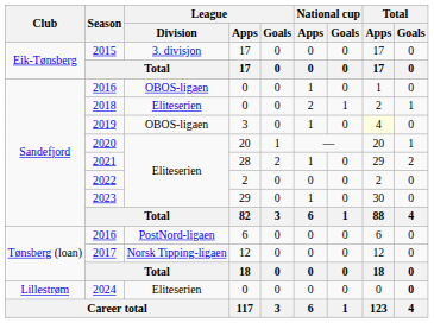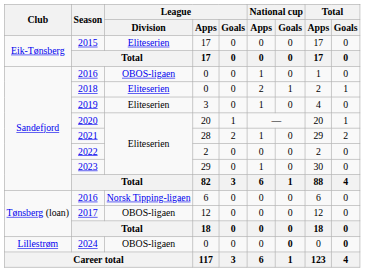 <table class="wikitable" style="text-align: center;">
 <tr>
 <th rowspan="2">Club</th>
 <th rowspan="2">Season</th>
 <th colspan="3">League</th>
 <th colspan="2">National cup</th>
 <th colspan="2">Total</th>
 </tr>
 <tr>
 <th>Division</th>
 <th>Apps</th>
 <th>Goals</th>
 <th>Apps</th>
 <th>Goals</th>
 <th>Apps</th>
 <th>Goals</th>
 </tr>
 <tr>
 <td rowspan="2"><a href='#'>Eik-Tønsberg</a></td>
 <td><a href='#'>2015</a></td>
-<td><a href='#'>3. divisjon</a></td>
+<td><a href='#'>Eliteserien</a></td>
 <td>17</td>
 <td>0</td>
 <td>0</td>
 <td>0</td>
 <td>17</td>
 <td>0</td>
 </tr>
 <tr>
 <th colspan="2">Total</th>
 <th>17</th>
 <th>0</th>
 <th>0</th>
 <th>0</th>
 <th>17</th>
 <th>0</th>
 </tr>
 <tr>
 <td rowspan="8"><a href='#'>Sandefjord</a></td>
 <td><a href='#'>2016</a></td>
 <td><a href='#'>OBOS-ligaen</a></td>
 <td>0</td>
 <td>0</td>
 <td>1</td>
 <td>0</td>
 <td>1</td>
 <td>0</td>
 </tr>
 <tr>
 <td><a href='#'>2018</a></td>
 <td><a href='#'>Eliteserien</a></td>
 <td>0</td>
 <td>0</td>
 <td>2</td>
 <td>1</td>
 <td>2</td>
 <td>1</td>
 </tr>
 <tr>
 <td><a href='#'>2019</a></td>
-<td>OBOS-ligaen</td>
+<td>Eliteserien</td>
 <td>3</td>
 <td>0</td>
 <td>1</td>
 <td>0</td>
-<td style="background: lightyellow;">4</td>
+<td>4</td>
 <td>0</td>
 </tr>
 <tr>
 <td><a href='#'>2020</a></td>
 <td rowspan="4">Eliteserien</td>
 <td>20</td>
 <td>1</td>
 <td colspan="2">—</td>
 <td>20</td>
 <td>1</td>
 </tr>
 <tr>
 <td><a href='#'>2021</a></td>
 <td>28</td>
 <td>2</td>
 <td>1</td>
 <td>0</td>
 <td>29</td>
 <td>2</td>
 </tr>
 <tr>
 <td><a href='#'>2022</a></td>
 <td>2</td>
 <td>0</td>
 <td>0</td>
 <td>0</td>
 <td>2</td>
 <td>0</td>
 </tr>
 <tr>
 <td><a href='#'>2023</a></td>
 <td>29</td>
 <td>0</td>
 <td>1</td>
 <td>0</td>
 <td>30</td>
 <td>0</td>
 </tr>
 <tr>
 <th colspan="2">Total</th>
 <th>82</th>
 <th>3</th>
 <th>6</th>
 <th>1</th>
 <th>88</th>
 <th>4</th>
 </tr>
 <tr>
 <td rowspan="3"><a href='#'>Tønsberg</a> (loan)</td>
 <td><a href='#'>2016</a></td>
-<td><a href='#'>PostNord-ligaen</a></td>
+<td><a href='#'>Norsk Tipping-ligaen</a></td>
 <td>6</td>
 <td>0</td>
 <td>0</td>
 <td>0</td>
 <td>6</td>
 <td>0</td>
 </tr>
 <tr>
 <td><a href='#'>2017</a></td>
-<td><a href='#'>Norsk Tipping-ligaen</a></td>
+<td>OBOS-ligaen</td>
 <td>12</td>
 <td>0</td>
 <td>0</td>
 <td>0</td>
 <td>12</td>
 <td>0</td>
 </tr>
 <tr>
 <th colspan="2">Total</th>
 <th>18</th>
 <th>0</th>
 <th>0</th>
 <th>0</th>
 <th>18</th>
 <th>0</th>
 </tr>
 <tr>
 <td><a href='#'>Lillestrøm</a></td>
 <td><a href='#'>2024</a></td>
-<td>Eliteserien</td>
+<td>OBOS-ligaen</td>
 <td>0</td>
 <td>0</td>
 <td>0</td>
-<td>0</td>
+<td><strong>0</strong></td>
 <td>0</td>
 <td><strong>0</strong></td>
 </tr>
 <tr>
 <th colspan="3">Career total</th>
 <th>117</th>
 <th>3</th>
 <th>6</th>
 <th>1</th>
 <th>123</th>
 <th>4</th>
 </tr>
 </table>
